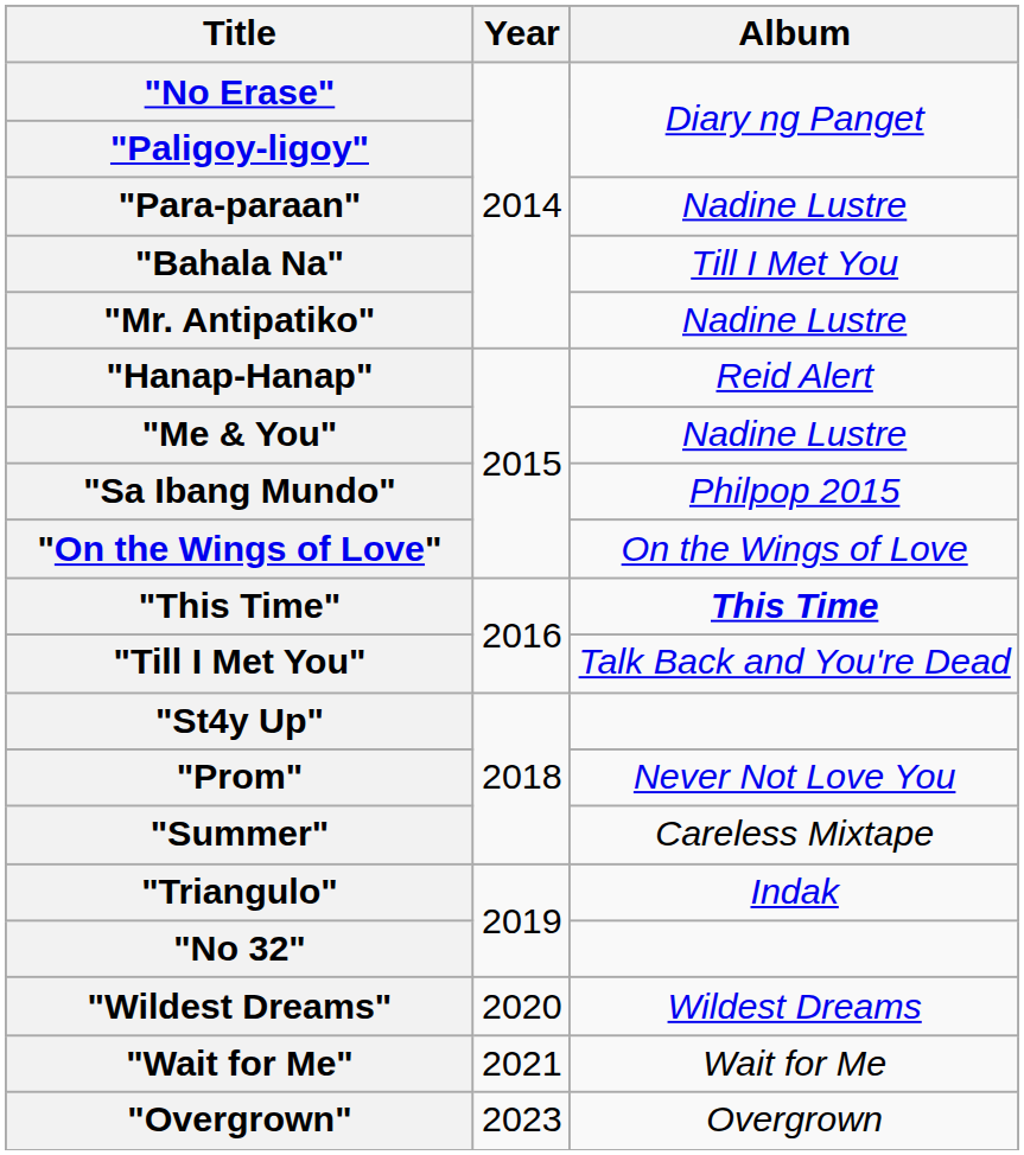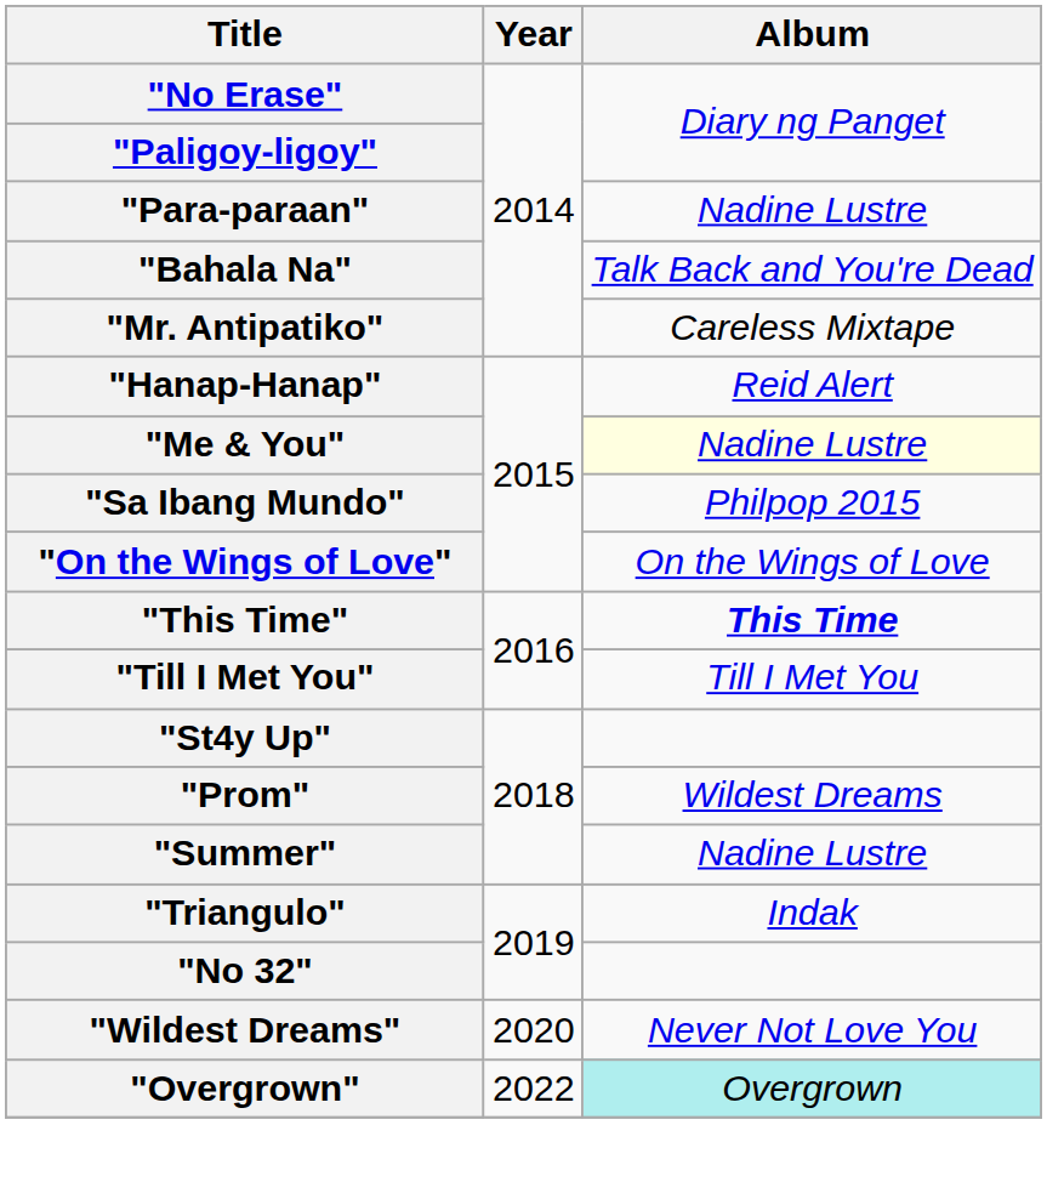 <table class="wikitable plainrowheaders" style="text-align:center;">
 <tr>
 <th scope="col" rowspan="1" style="width:200px;">Title</th>
 <th scope="col" rowspan="1">Year</th>
 <th scope="col" rowspan="1">Album</th>
 </tr>
 <tr>
 <th scope="row"><a href='#'>"No Erase"</a><br> </th>
 <td rowspan=5>2014</td>
 <td rowspan=2><em><a href='#'>Diary ng Panget</a></em></td>
 </tr>
 <tr>
 <th scope="row"><a href='#'>"Paligoy-ligoy"</a></th>
 </tr>
 <tr>
 <th scope="row">"Para-paraan"</th>
 <td><em><a href='#'>Nadine Lustre</a></em></td>
 </tr>
 <tr>
 <th scope="row">"Bahala Na" <br> </th>
-<td><em><a href='#'>Till I Met You</a></em> <br> </td>
+<td><em><a href='#'>Talk Back and You're Dead</a></em></td>
 </tr>
 <tr>
 <th scope="row">"Mr. Antipatiko"</th>
-<td><em><a href='#'>Nadine Lustre</a></em></td>
+<td><em>Careless Mixtape</em></td>
 </tr>
 <tr>
 <th scope="row">"Hanap-Hanap" <br> </th>
 <td rowspan="4">2015</td>
 <td><em><a href='#'>Reid Alert</a></em></td>
 </tr>
 <tr>
 <th scope="row">"Me & You"</th>
-<td><em><a href='#'>Nadine Lustre</a></em></td>
+<td style="background: lightyellow;"><em><a href='#'>Nadine Lustre</a></em></td>
 </tr>
 <tr>
 <th scope="row">"Sa Ibang Mundo" <br> </th>
 <td><em><a href='#'>Philpop 2015</a></em></td>
 </tr>
 <tr>
 <th scope="row">"<a href='#'>On the Wings of Love</a>" <br> </th>
 <td><em><a href='#'>On the Wings of Love</a></em></td>
 </tr>
 <tr>
 <th scope="row">"This Time" <br> </th>
 <td rowspan="2">2016</td>
 <td><strong><em><a href='#'>This Time</a></em></strong></td>
 </tr>
 <tr>
 <th scope="row">"Till I Met You"</th>
-<td><em><a href='#'>Talk Back and You're Dead</a></em></td>
+<td><em><a href='#'>Till I Met You</a></em> <br> </td>
 </tr>
 <tr>
 <th scope="row">"St4y Up"</th>
 <td rowspan="3">2018</td>
 <td></td>
 </tr>
 <tr>
 <th scope="row">"Prom" <br> </th>
-<td><em><a href='#'>Never Not Love You</a></em></td>
+<td><em><a href='#'>Wildest Dreams</a></em></td>
 </tr>
 <tr>
 <th scope="row">"Summer" <br> </th>
-<td><em>Careless Mixtape</em></td>
+<td><em><a href='#'>Nadine Lustre</a></em></td>
 </tr>
 <tr>
 <th scope="row">"Triangulo" <br> </th>
 <td rowspan="2">2019</td>
 <td><em><a href='#'>Indak</a></em></td>
 </tr>
 <tr>
 <th scope="row">"No 32" <br> </th>
 <td></td>
 </tr>
 <tr>
 <th scope="row">"Wildest Dreams"</th>
 <td>2020</td>
-<td><em><a href='#'>Wildest Dreams</a></em></td>
-</tr>
-<tr>
-<th scope="row">"Wait for Me"</th>
-<td>2021</td>
-<td><em>Wait for Me</em></td>
+<td><em><a href='#'>Never Not Love You</a></em></td>
 </tr>
 <tr>
 <th scope="row">"Overgrown"</th>
-<td>2023</td>
-<td><em>Overgrown</em></td>
+<td>2022</td>
+<td style="background: paleturquoise;"><em>Overgrown</em></td>
 </tr>
 <tr>
 </tr>
 </table>
